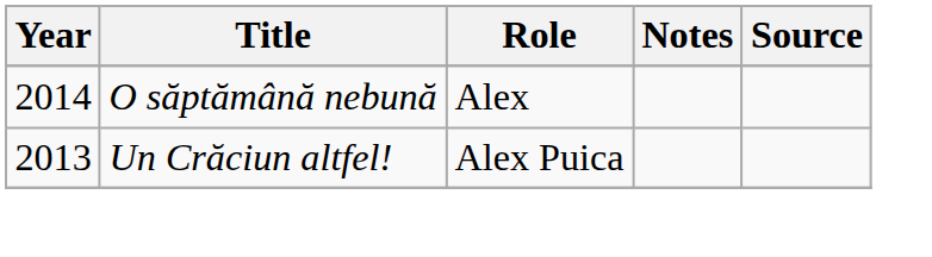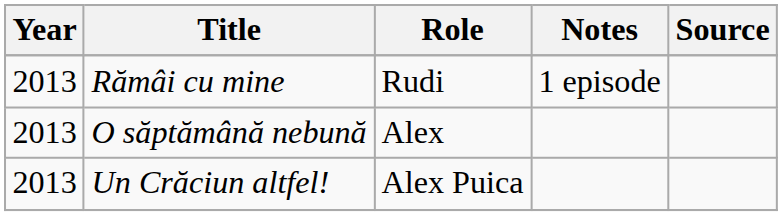 <table class="wikitable sortable" >
 <tr>
 <th>Year</th>
 <th>Title</th>
 <th>Role</th>
 <th class="unsortable">Notes </th>
 <th class="unsortable">Source </th>
 </tr>
 <tr>
 </tr>
 <tr>
-<td>2014</td>
+<td>2013</td>
+<td><em>Rămâi cu mine</em></td>
+<td>Rudi</td>
+<td>1 episode</td>
+<td></td>
+</tr>
+<tr>
+<td>2013</td>
 <td><em>O săptămână nebună</em></td>
 <td>Alex</td>
 <td></td>
 <td></td>
 </tr>
 <tr>
 <td>2013</td>
 <td><em>Un Crăciun altfel!</em></td>
 <td>Alex Puica</td>
 <td></td>
 <td></td>
 </tr>
 <tr>
 </tr>
 </table>
